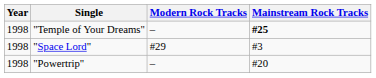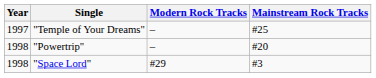 <table class="wikitable">
 <tr>
 <th>Year</th>
 <th>Single</th>
 <th><a href='#'>Modern Rock Tracks</a></th>
 <th><a href='#'>Mainstream Rock Tracks</a></th>
 </tr>
 <tr>
-<td>1998</td>
+<td>1997</td>
 <td>"Temple of Your Dreams"</td>
 <td>–</td>
-<td><strong>#25</strong></td>
+<td>#25</td>
+</tr>
+<tr>
+<td>1998</td>
+<td>"Powertrip"</td>
+<td>–</td>
+<td>#20</td>
 </tr>
 <tr>
 <td>1998</td>
 <td>"<a href='#'>Space Lord</a>"</td>
 <td>#29</td>
 <td>#3</td>
 </tr>
-<tr>
-<td>1998</td>
-<td>"Powertrip"</td>
-<td>–</td>
-<td>#20</td>
-</tr>
 </table>
